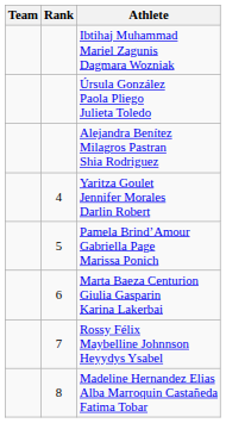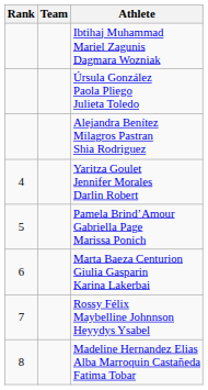 <table class="wikitable sortable" style="text-align:center">
 <tr>
+<th>Rank</th>
 <th>Team</th>
-<th>Rank</th>
 <th class="unsortable">Athlete</th>
 </tr>
 <tr>
+<td></td>
 <td align="left"></td>
-<td></td>
 <td align="left"><a href='#'>Ibtihaj Muhammad</a><br><a href='#'>Mariel Zagunis</a><br><a href='#'>Dagmara Wozniak</a></td>
 </tr>
 <tr>
+<td></td>
 <td align="left"></td>
-<td></td>
 <td align="left"><a href='#'>Úrsula González</a><br><a href='#'>Paola Pliego</a><br><a href='#'>Julieta Toledo</a></td>
 </tr>
 <tr>
+<td></td>
 <td align="left"></td>
-<td></td>
 <td align="left"><a href='#'>Alejandra Benítez</a><br><a href='#'>Milagros Pastran</a><br><a href='#'>Shia Rodriguez</a></td>
 </tr>
 <tr>
+<td>4</td>
 <td align="left"></td>
-<td>4</td>
 <td align="left"><a href='#'>Yaritza Goulet</a><br><a href='#'>Jennifer Morales</a><br><a href='#'>Darlin Robert</a></td>
 </tr>
 <tr>
+<td>5</td>
 <td align="left"></td>
-<td>5</td>
 <td align="left"><a href='#'>Pamela Brind’Amour</a><br><a href='#'>Gabriella Page</a><br><a href='#'>Marissa Ponich</a></td>
 </tr>
 <tr>
+<td>6</td>
 <td align="left"></td>
-<td>6</td>
 <td align="left"><a href='#'>Marta Baeza Centurion</a><br><a href='#'>Giulia Gasparin</a><br><a href='#'>Karina Lakerbai</a></td>
 </tr>
 <tr>
+<td>7</td>
 <td align="left"></td>
-<td>7</td>
 <td align="left"><a href='#'>Rossy Félix</a><br><a href='#'>Maybelline Johnnson</a><br><a href='#'>Heyydys Ysabel</a></td>
 </tr>
 <tr>
+<td>8</td>
 <td align="left"></td>
-<td>8</td>
 <td align="left"><a href='#'>Madeline Hernandez Elias</a><br><a href='#'>Alba Marroquin Castañeda</a><br><a href='#'>Fatima Tobar</a></td>
 </tr>
 </table>
